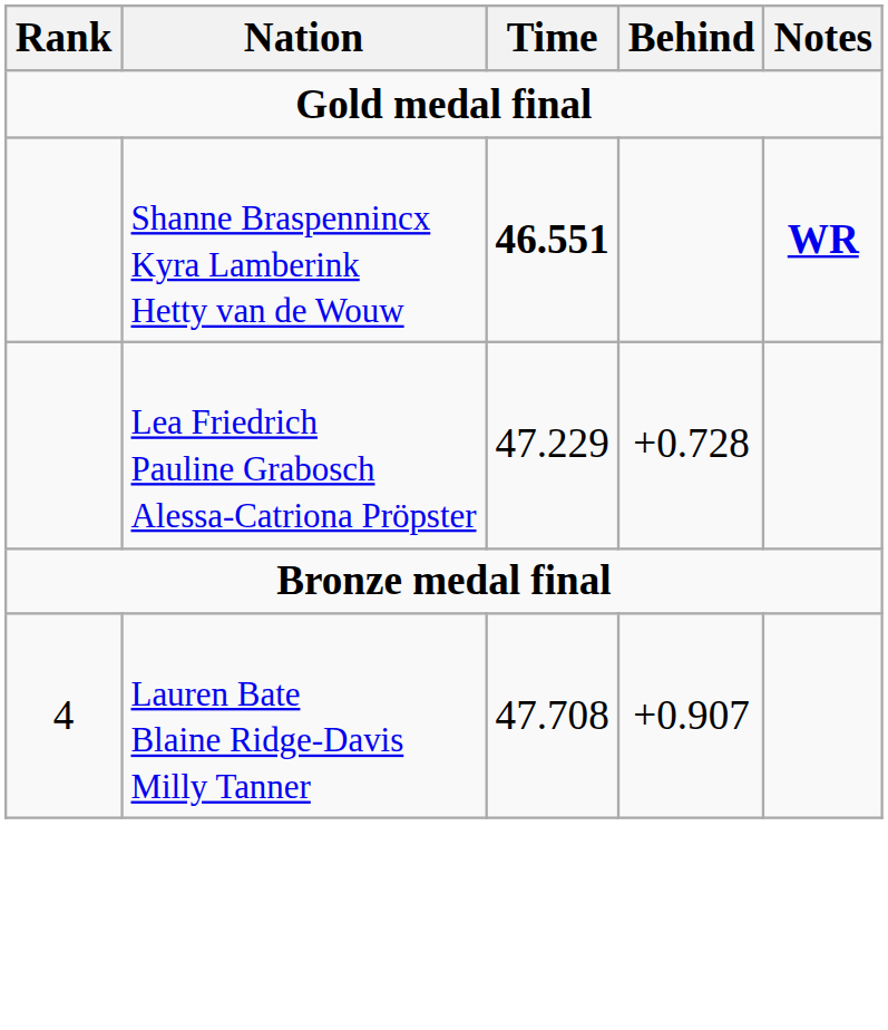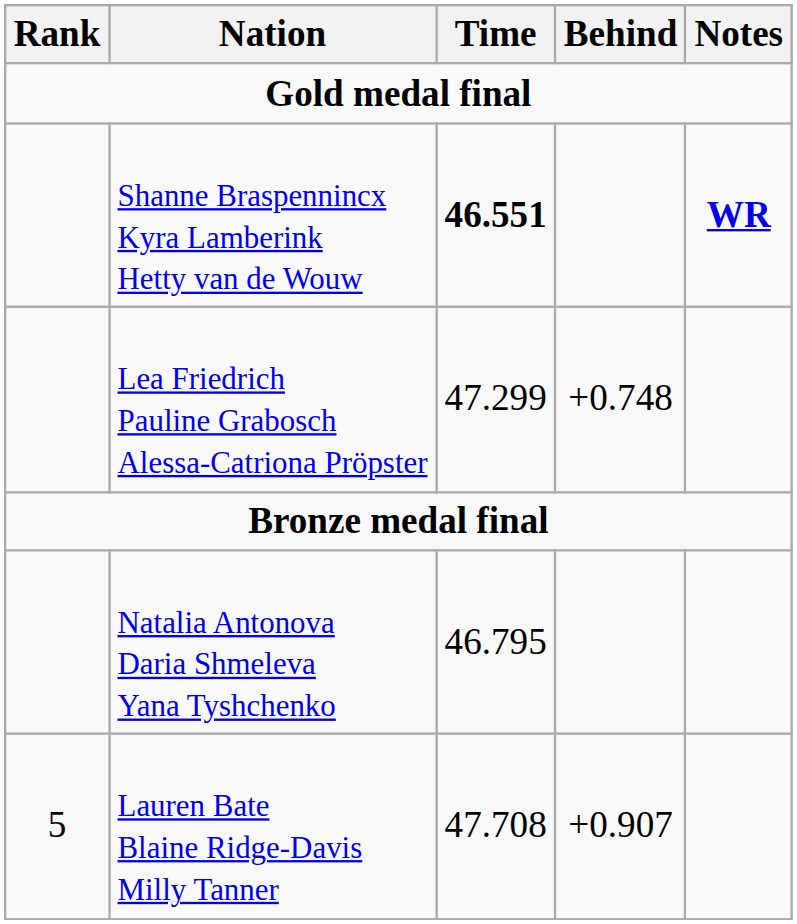 <table class="wikitable" style="text-align:center">
 <tr>
 <th>Rank</th>
 <th>Nation</th>
 <th>Time</th>
 <th>Behind</th>
 <th>Notes</th>
 </tr>
 <tr>
 <td colspan=5><strong>Gold medal final</strong></td>
 </tr>
 <tr>
 <td></td>
 <td align=left><br><small><a href='#'>Shanne Braspennincx</a><br><a href='#'>Kyra Lamberink</a><br><a href='#'>Hetty van de Wouw</a></small></td>
 <td><strong>46.551</strong></td>
 <td></td>
 <td><strong><a href='#'>WR</a></strong></td>
 </tr>
 <tr>
 <td></td>
 <td align=left><br><small><a href='#'>Lea Friedrich</a><br><a href='#'>Pauline Grabosch</a><br><a href='#'>Alessa-Catriona Pröpster</a></small></td>
-<td>47.229</td>
-<td>+0.728</td>
+<td>47.299</td>
+<td>+0.748</td>
 <td></td>
 </tr>
 <tr>
 <td colspan=5><strong>Bronze medal final</strong></td>
 </tr>
 <tr>
-<td>4</td>
+<td></td>
+<td align=left><br><small><a href='#'>Natalia Antonova</a><br><a href='#'>Daria Shmeleva</a><br><a href='#'>Yana Tyshchenko</a></small></td>
+<td>46.795</td>
+<td></td>
+<td></td>
+</tr>
+<tr>
+<td>5</td>
 <td align=left><br><small><a href='#'>Lauren Bate</a><br><a href='#'>Blaine Ridge-Davis</a><br><a href='#'>Milly Tanner</a></small></td>
 <td>47.708</td>
 <td>+0.907</td>
 <td></td>
 </tr>
 </table>
